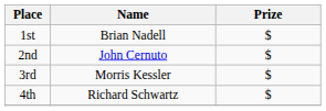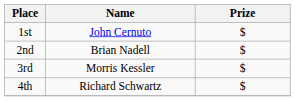 <table class="wikitable">
 <tr>
 <th width="50">Place</th>
 <th width="200">Name</th>
 <th width="125">Prize</th>
 </tr>
 <tr>
 <td align = "center">1st</td>
-<td align = "center">Brian Nadell</td>
+<td align = "center"><a href='#'>John Cernuto</a></td>
 <td align = "center">$</td>
 </tr>
 <tr>
 <td align = "center">2nd</td>
-<td align = "center"><a href='#'>John Cernuto</a></td>
+<td align = "center">Brian Nadell</td>
 <td align = "center">$</td>
 </tr>
 <tr>
 <td align = "center">3rd</td>
 <td align = "center">Morris Kessler</td>
 <td align = "center">$</td>
 </tr>
 <tr>
 <td align = "center">4th</td>
 <td align = "center">Richard Schwartz</td>
 <td align = "center">$</td>
 </tr>
 <tr>
 </tr>
 </table>
